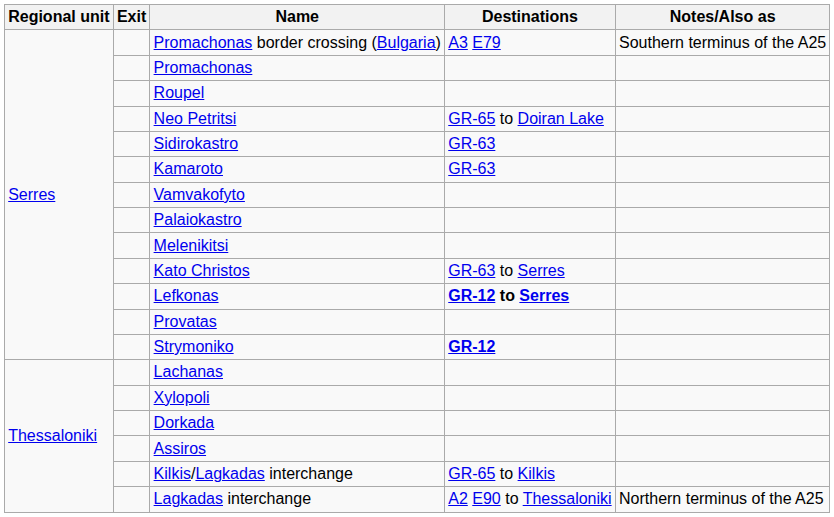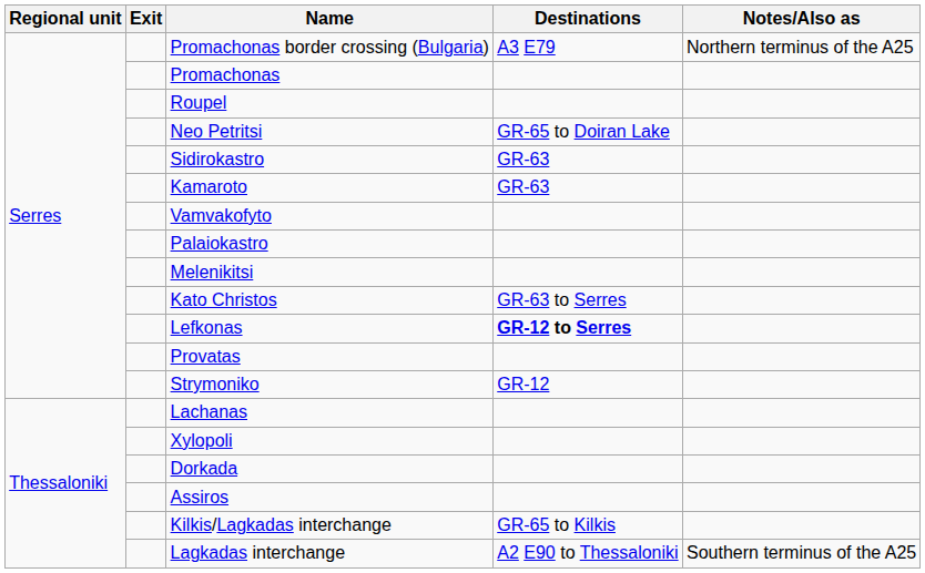 <table class="wikitable collapsible uncollapsed">
 <tr>
 <th scope="col">Regional unit</th>
 <th scope="col">Exit</th>
 <th scope="col">Name</th>
 <th scope="col">Destinations</th>
 <th scope="col">Notes/Also as</th>
 </tr>
 <tr>
 <td rowspan= 13><a href='#'>Serres</a></td>
 <td></td>
 <td><a href='#'>Promachonas</a> border crossing (<a href='#'>Bulgaria</a>)</td>
 <td> <a href='#'>A3</a>  <a href='#'>E79</a><br> </td>
-<td>Southern terminus of the A25</td>
+<td>Northern terminus of the A25</td>
 </tr>
 <tr>
 <td></td>
 <td><a href='#'>Promachonas</a></td>
 <td></td>
 <td></td>
 </tr>
 <tr>
 <td></td>
 <td><a href='#'>Roupel</a></td>
 <td></td>
 <td></td>
 </tr>
 <tr>
 <td></td>
 <td><a href='#'>Neo Petritsi</a></td>
 <td> <a href='#'>GR-65</a> to <a href='#'>Doiran Lake</a></td>
 <td></td>
 </tr>
 <tr>
 <td></td>
 <td><a href='#'>Sidirokastro</a></td>
 <td> <a href='#'>GR-63</a></td>
 <td></td>
 </tr>
 <tr>
 <td></td>
 <td><a href='#'>Kamaroto</a></td>
 <td> <a href='#'>GR-63</a></td>
 <td></td>
 </tr>
 <tr>
 <td></td>
 <td><a href='#'>Vamvakofyto</a></td>
 <td></td>
 <td></td>
 </tr>
 <tr>
 <td></td>
 <td><a href='#'>Palaiokastro</a></td>
 <td></td>
 <td></td>
 </tr>
 <tr>
 <td></td>
 <td><a href='#'>Melenikitsi</a></td>
 <td></td>
 <td></td>
 </tr>
 <tr>
 <td></td>
 <td><a href='#'>Kato Christos</a></td>
 <td> <a href='#'>GR-63</a> to <a href='#'>Serres</a></td>
 <td></td>
 </tr>
 <tr>
 <td></td>
 <td><a href='#'>Lefkonas</a></td>
 <td><strong> <a href='#'>GR-12</a> to <a href='#'>Serres</a></strong></td>
 <td></td>
 </tr>
 <tr>
 <td></td>
 <td><a href='#'>Provatas</a></td>
 <td></td>
 <td></td>
 </tr>
 <tr>
 <td></td>
 <td><a href='#'>Strymoniko</a></td>
-<td><strong> <a href='#'>GR-12</a></strong></td>
+<td> <a href='#'>GR-12</a></td>
 <td></td>
 </tr>
 <tr>
 <td rowspan=6><a href='#'>Thessaloniki</a></td>
 <td></td>
 <td><a href='#'>Lachanas</a></td>
 <td></td>
 <td></td>
 </tr>
 <tr>
 <td></td>
 <td><a href='#'>Xylopoli</a></td>
 <td></td>
 <td></td>
 </tr>
 <tr>
 <td></td>
 <td><a href='#'>Dorkada</a></td>
 <td></td>
 <td></td>
 </tr>
 <tr>
 <td></td>
 <td><a href='#'>Assiros</a></td>
 <td></td>
 <td></td>
 </tr>
 <tr>
 <td></td>
 <td><a href='#'>Kilkis</a>/<a href='#'>Lagkadas</a> interchange</td>
 <td> <a href='#'>GR-65</a> to <a href='#'>Kilkis</a></td>
 <td></td>
 </tr>
 <tr>
 <td></td>
 <td><a href='#'>Lagkadas</a> interchange</td>
 <td> <a href='#'>A2</a>  <a href='#'>E90</a> to <a href='#'>Thessaloniki</a></td>
-<td>Northern terminus of the A25</td>
+<td>Southern terminus of the A25</td>
 </tr>
 </table>
